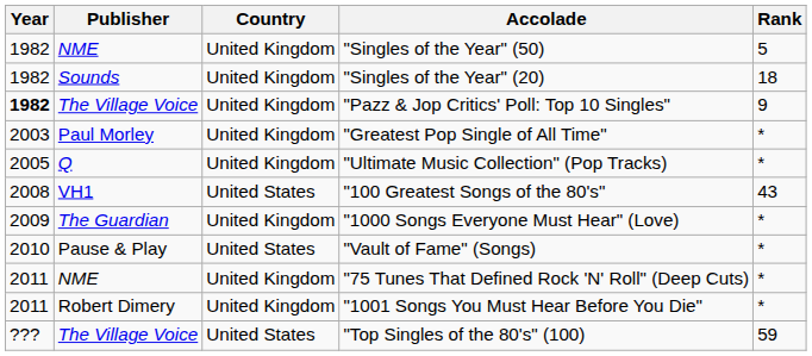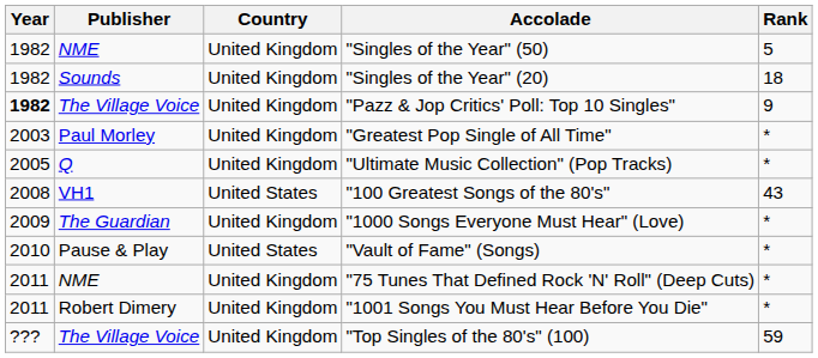 <table class="wikitable sortable">
 <tr>
 <th>Year</th>
 <th>Publisher</th>
 <th>Country</th>
 <th>Accolade</th>
 <th>Rank</th>
 </tr>
 <tr>
 <td>1982</td>
 <td><em><a href='#'>NME</a></em></td>
 <td>United Kingdom</td>
 <td>"Singles of the Year" (50)</td>
 <td>5</td>
 </tr>
 <tr>
 <td>1982</td>
 <td><em><a href='#'>Sounds</a></em></td>
 <td>United Kingdom</td>
 <td>"Singles of the Year" (20)</td>
 <td>18</td>
 </tr>
 <tr>
 <td><strong>1982</strong></td>
 <td><em><a href='#'>The Village Voice</a></em></td>
 <td>United Kingdom</td>
 <td>"Pazz & Jop Critics' Poll: Top 10 Singles"</td>
 <td>9</td>
 </tr>
 <tr>
 <td>2003</td>
 <td><a href='#'>Paul Morley</a></td>
 <td>United Kingdom</td>
 <td>"Greatest Pop Single of All Time"</td>
 <td>*</td>
 </tr>
 <tr>
 <td>2005</td>
 <td><em><a href='#'>Q</a></em></td>
 <td>United Kingdom</td>
 <td>"Ultimate Music Collection" (Pop Tracks)</td>
 <td>*</td>
 </tr>
 <tr>
 <td>2008</td>
 <td><a href='#'>VH1</a></td>
 <td>United States</td>
 <td>"100 Greatest Songs of the 80's"</td>
 <td>43</td>
 </tr>
 <tr>
 <td>2009</td>
 <td><em><a href='#'>The Guardian</a></em></td>
 <td>United Kingdom</td>
 <td>"1000 Songs Everyone Must Hear" (Love)</td>
 <td>*</td>
 </tr>
 <tr>
 <td>2010</td>
 <td>Pause & Play</td>
 <td>United States</td>
 <td>"Vault of Fame" (Songs)</td>
 <td>*</td>
 </tr>
 <tr>
 <td>2011</td>
 <td><em>NME</em></td>
 <td>United Kingdom</td>
 <td>"75 Tunes That Defined Rock 'N' Roll" (Deep Cuts)</td>
 <td>*</td>
 </tr>
 <tr>
 <td>2011</td>
 <td>Robert Dimery</td>
 <td>United Kingdom</td>
 <td>"1001 Songs You Must Hear Before You Die"</td>
 <td>*</td>
 </tr>
 <tr>
 <td>???</td>
 <td><em><a href='#'>The Village Voice</a></em></td>
-<td>United States</td>
+<td>United Kingdom</td>
 <td>"Top Singles of the 80's" (100)</td>
 <td>59</td>
 </tr>
 </table>
